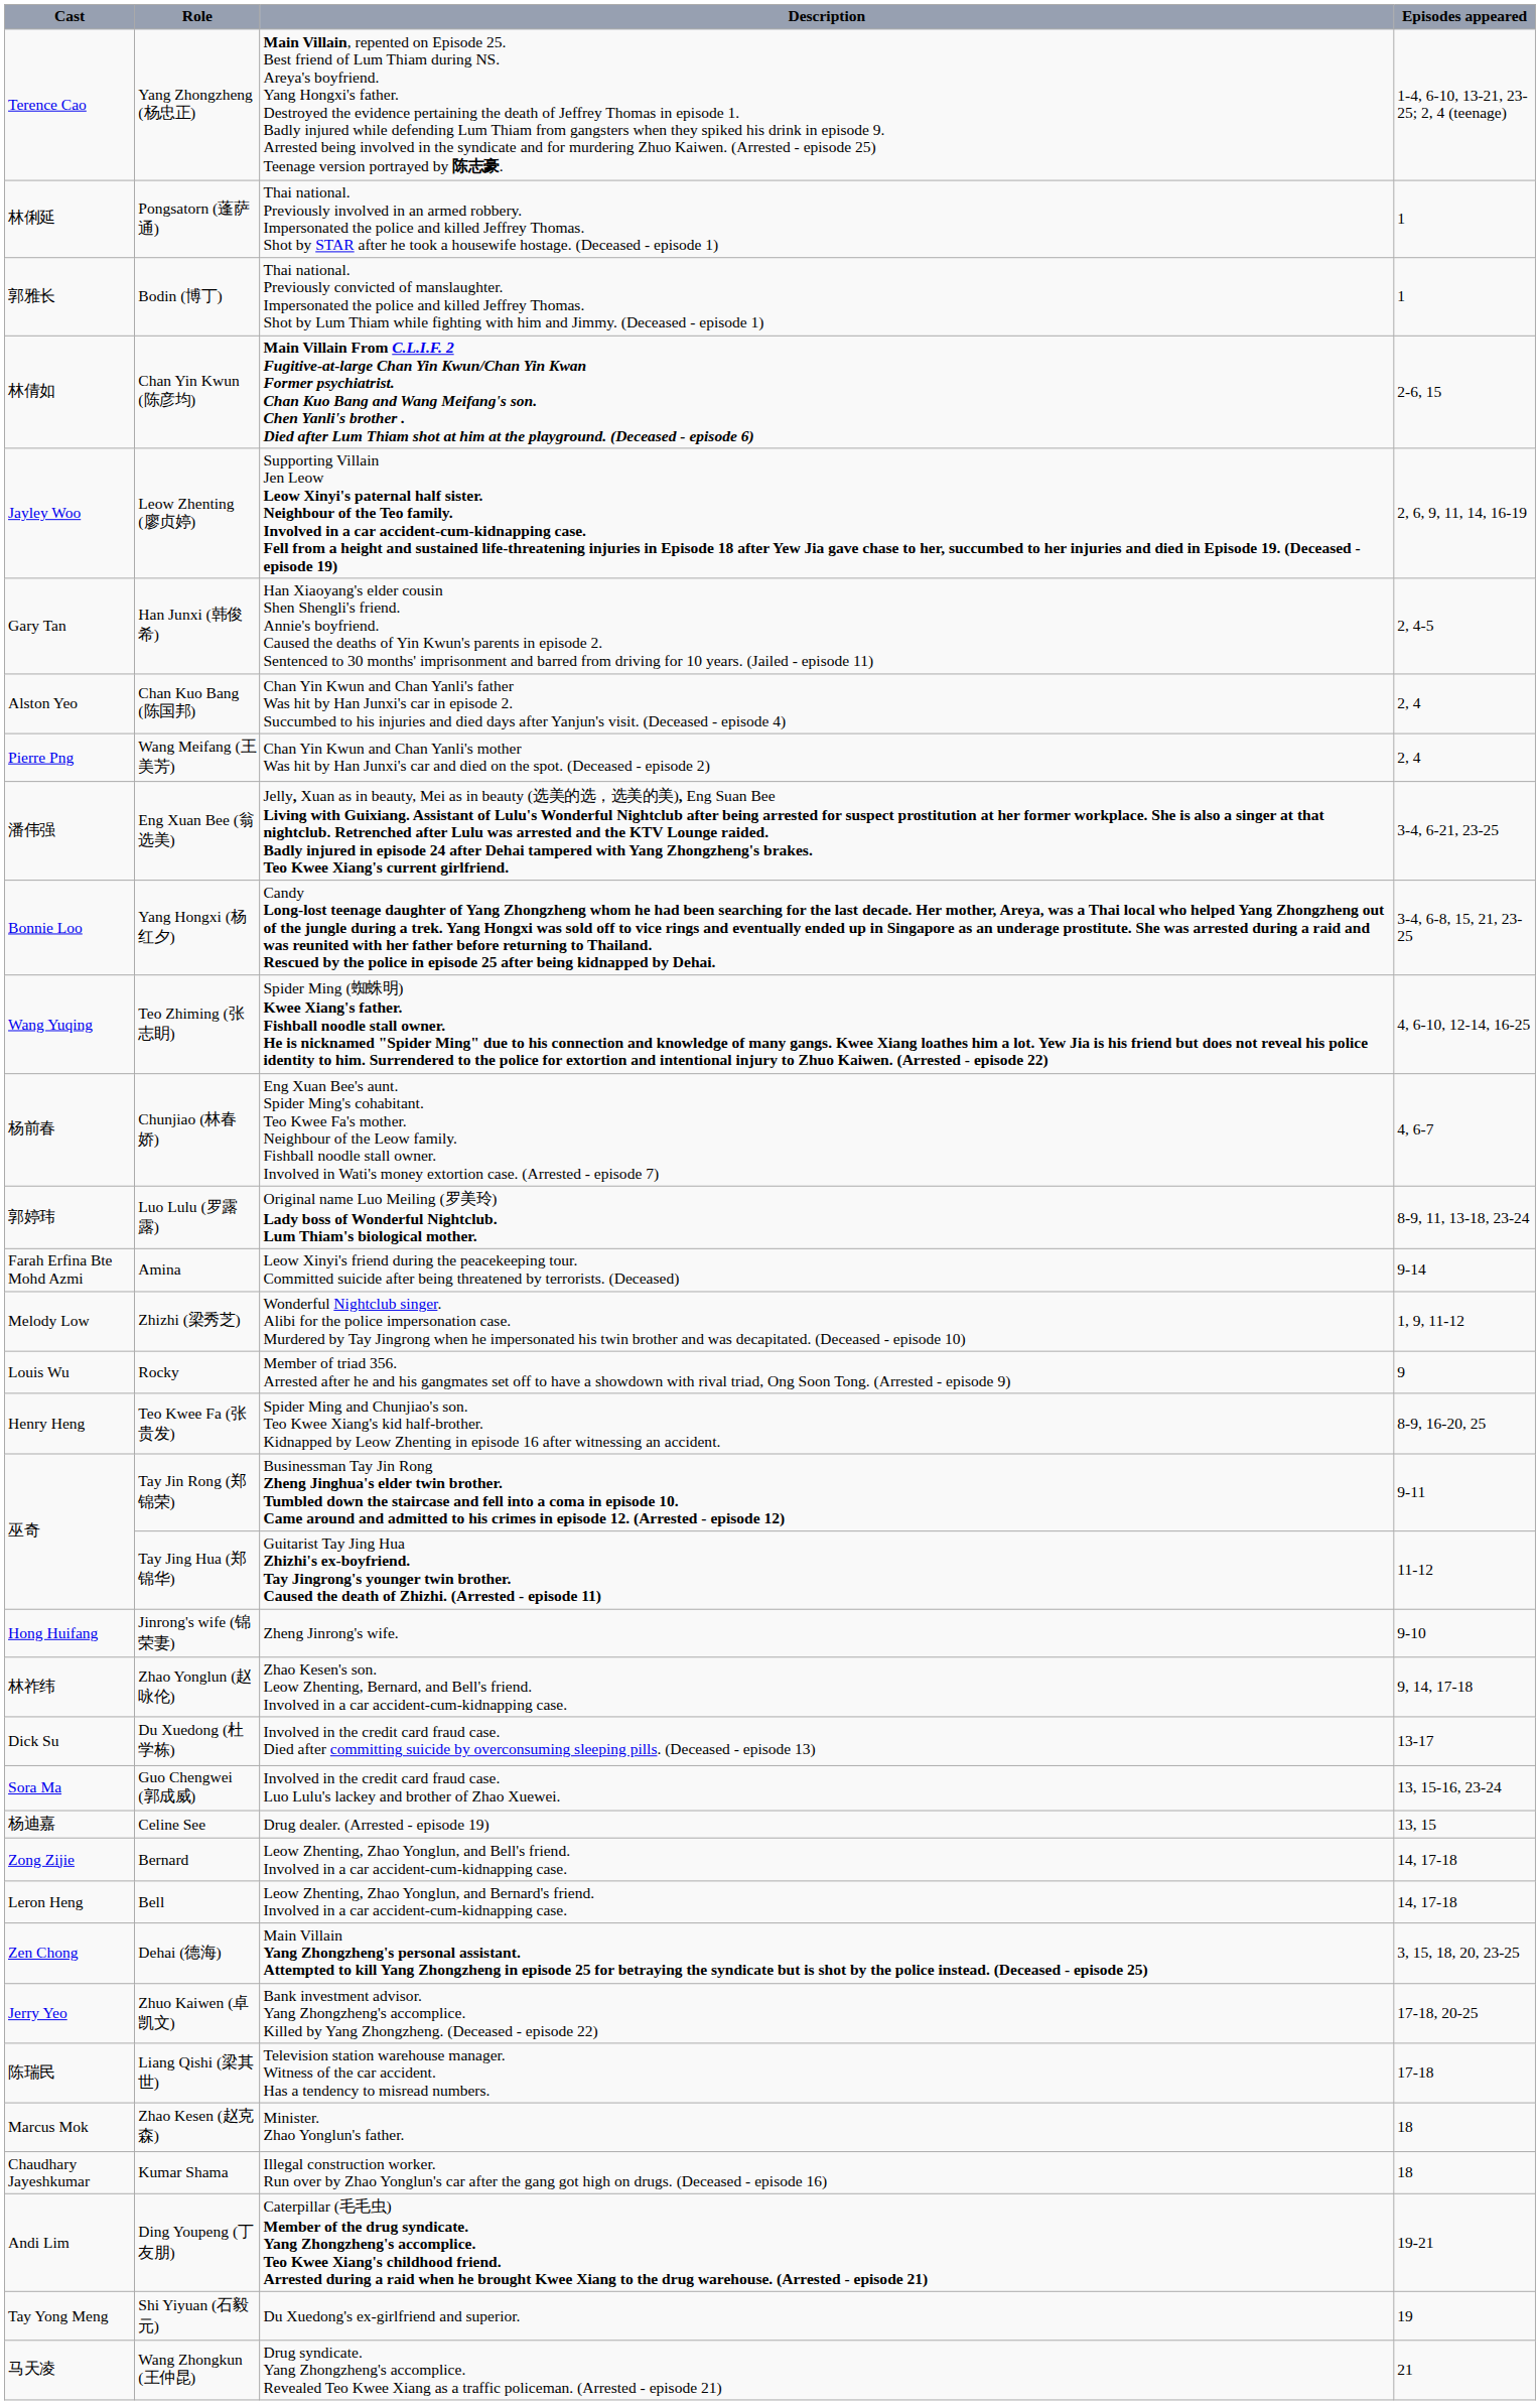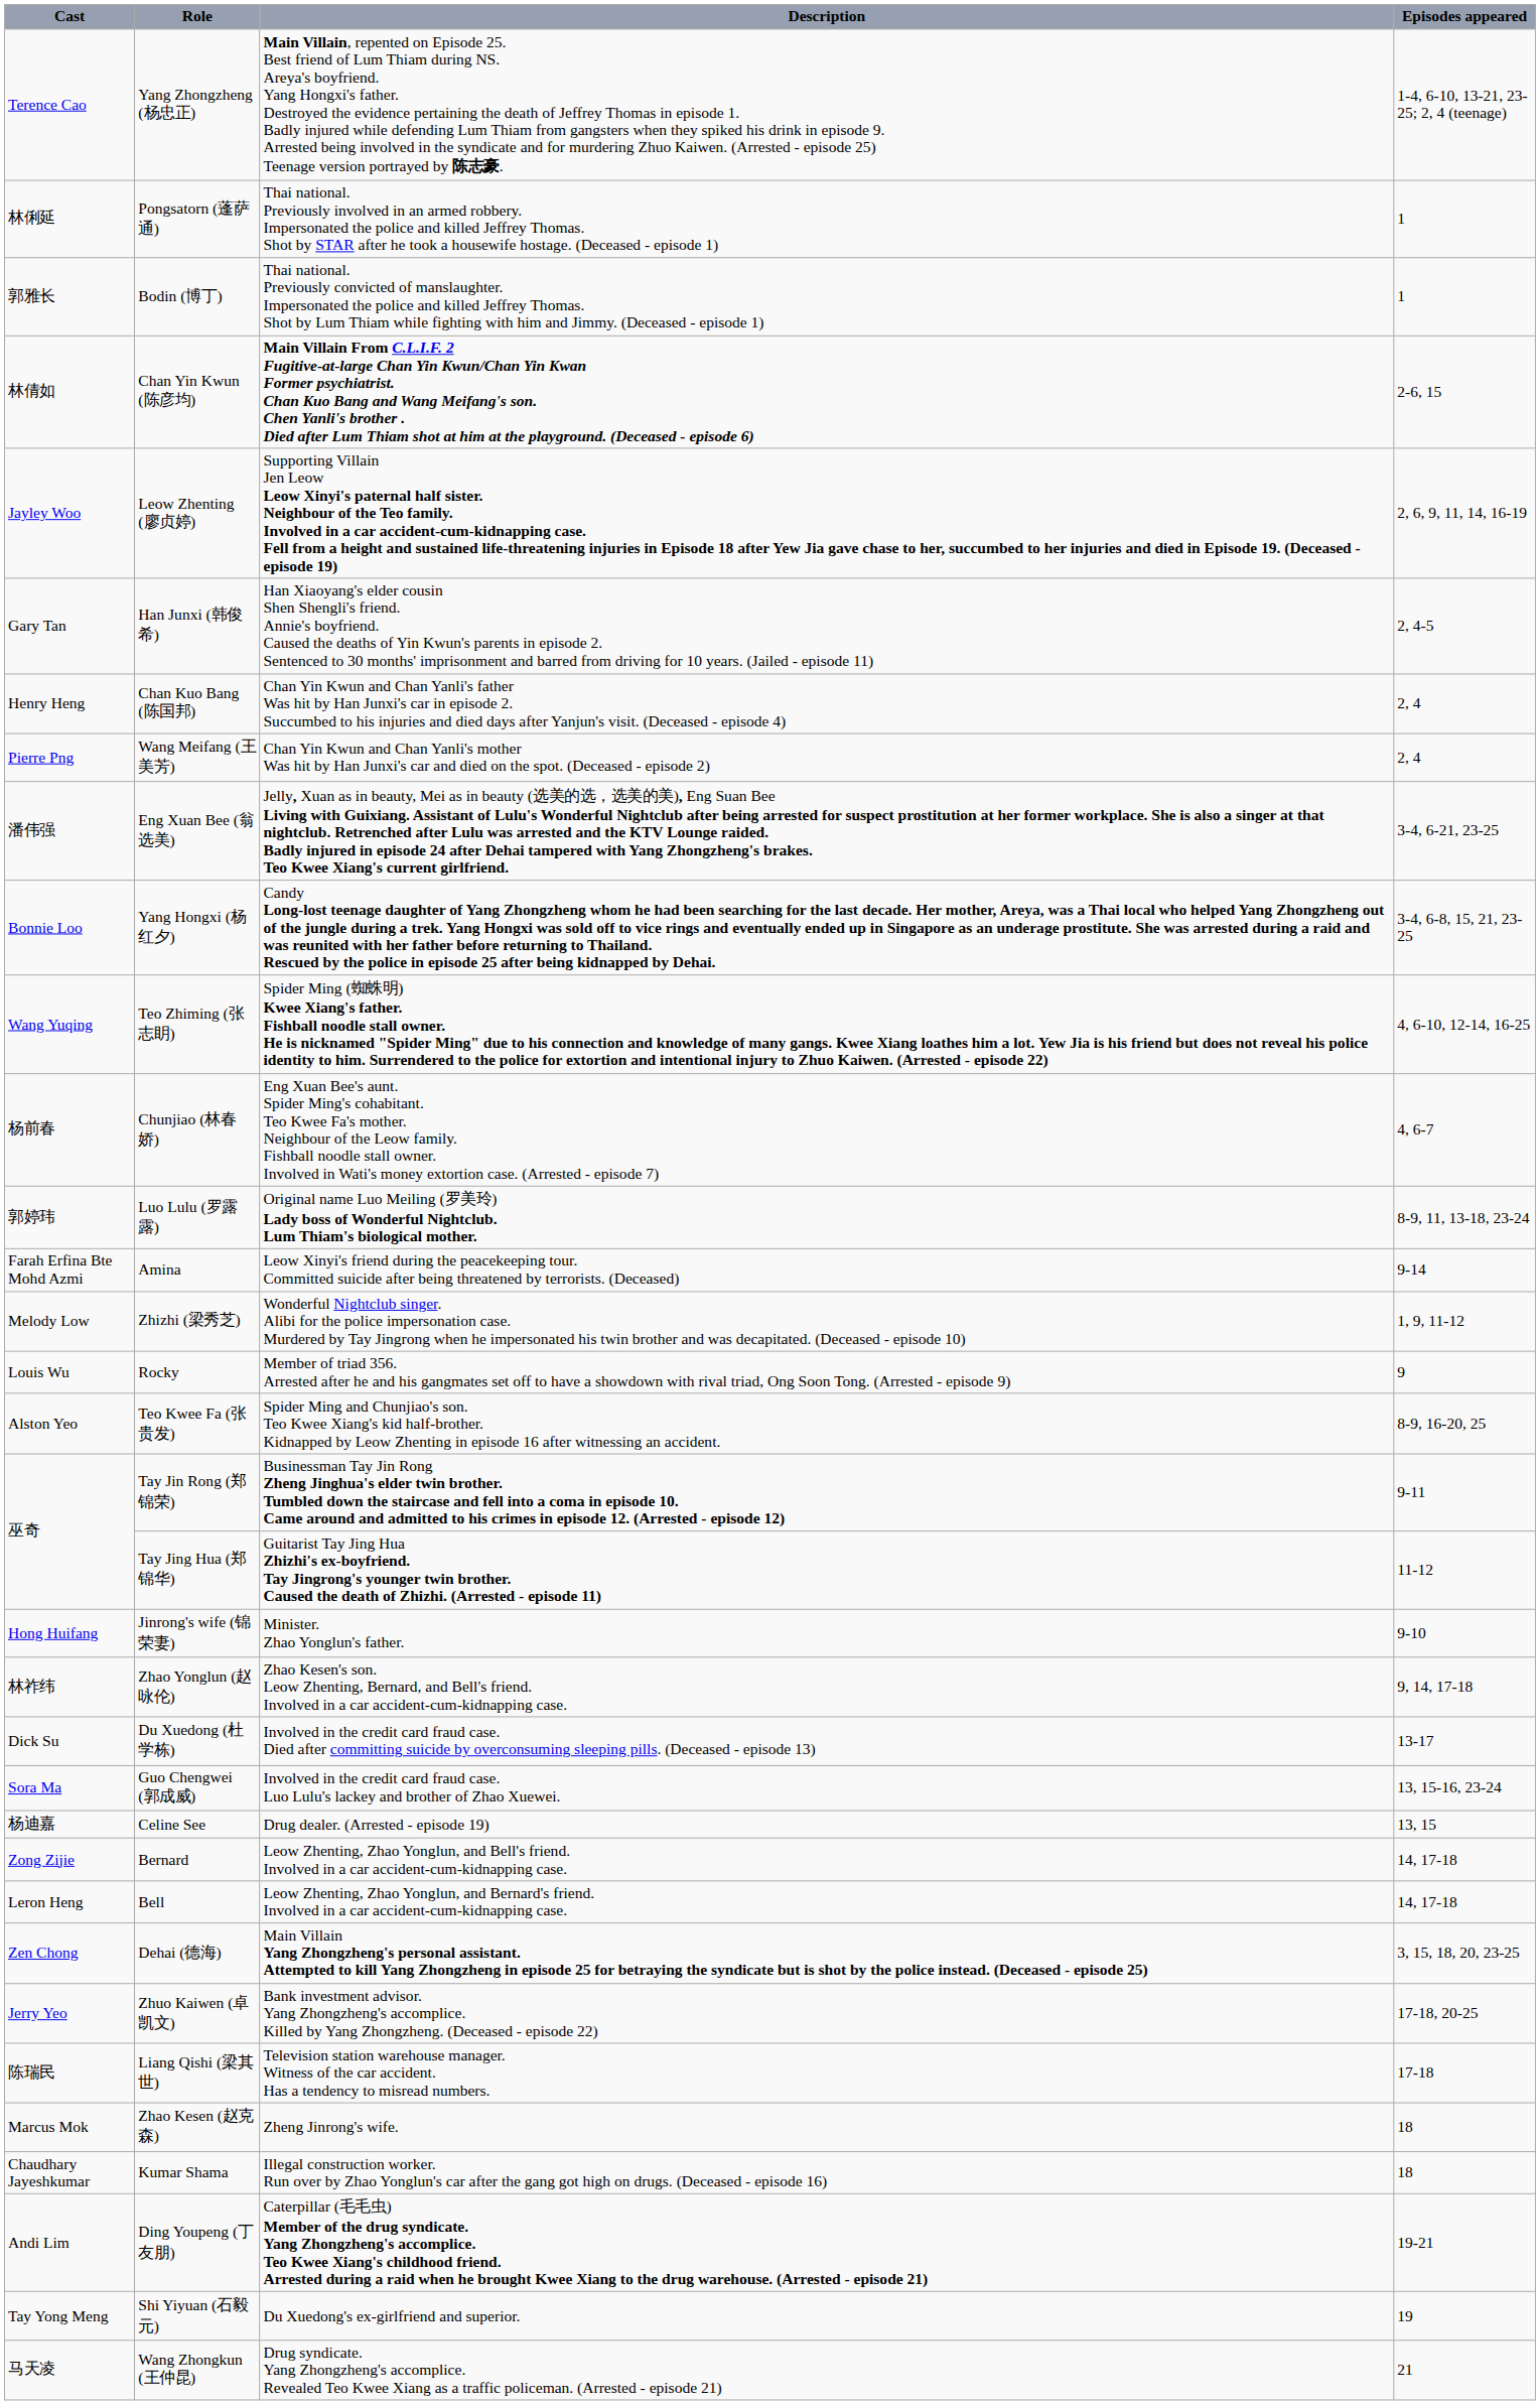 <table class="wikitable">
 <tr>
 <th style="background:#97A0B1">Cast</th>
 <th style="background:#97A0B1">Role</th>
 <th style="background:#97A0B1">Description</th>
 <th style="background:#97A0B1">Episodes appeared</th>
 </tr>
 <tr>
 <td><a href='#'>Terence Cao</a></td>
 <td>Yang Zhongzheng (杨忠正)</td>
 <td><strong>Main Villain</strong>, repented on Episode 25.<br>Best friend of Lum Thiam during NS.<br>Areya's boyfriend.<br>Yang Hongxi's father. <br>Destroyed the evidence pertaining the death of Jeffrey Thomas in episode 1.<br>Badly injured while defending Lum Thiam from gangsters when they spiked his drink in episode 9.<br>Arrested being involved in the syndicate and for murdering Zhuo Kaiwen. (Arrested - episode 25) <br>Teenage version portrayed by <strong>陈志豪</strong>.</td>
 <td>1-4, 6-10, 13-21, 23-25; 2, 4 (teenage)</td>
 </tr>
 <tr>
 <td>林俐延</td>
 <td>Pongsatorn (蓬萨通)</td>
 <td>Thai national.<br> Previously involved in an armed robbery.<br> Impersonated the police and killed Jeffrey Thomas.<br> Shot by <a href='#'>STAR</a> after he took a housewife hostage. (Deceased - episode 1)</td>
 <td>1</td>
 </tr>
 <tr>
 <td>郭雅长</td>
 <td>Bodin (博丁)</td>
 <td>Thai national.<br>Previously convicted of manslaughter.<br>Impersonated the police and killed Jeffrey Thomas.<br>Shot by Lum Thiam while fighting with him and Jimmy. (Deceased - episode 1)</td>
 <td>1</td>
 </tr>
 <tr>
 <td>林倩如</td>
 <td>Chan Yin Kwun (陈彦均)</td>
 <td><strong>Main Villain From <em><a href='#'>C.L.I.F. 2</a><strong><em><br>Fugitive-at-large </strong>Chan Yin Kwun/Chan Yin Kwan<strong> <br>Former psychiatrist.<br>Chan Kuo Bang and Wang Meifang's son.<br>Chen Yanli's brother .<br>Died after Lum Thiam shot at him at the playground. (Deceased - episode 6)</td>
 <td>2-6, 15</td>
 </tr>
 <tr>
 <td><a href='#'>Jayley Woo</a></td>
 <td>Leow Zhenting (廖贞婷)</td>
 <td></strong>Supporting Villain<strong> <br></strong>Jen Leow<strong> <br>Leow Xinyi's paternal half sister.<br>Neighbour of the Teo family. <br>Involved in a car accident-cum-kidnapping case.<br>Fell from a height and sustained life-threatening injuries in Episode 18 after Yew Jia gave chase to her, succumbed to her injuries and died in Episode 19. (Deceased - episode 19)</td>
 <td>2, 6, 9, 11, 14, 16-19</td>
 </tr>
 <tr>
 <td>Gary Tan</td>
 <td>Han Junxi (韩俊希)</td>
 <td>Han Xiaoyang's elder cousin <br>Shen Shengli's friend.<br>Annie's boyfriend.<br>Caused the deaths of Yin Kwun's parents in episode 2.<br>Sentenced to 30 months' imprisonment and barred from driving for 10 years. (Jailed - episode 11)</td>
 <td>2, 4-5</td>
 </tr>
 <tr>
-<td>Alston Yeo</td>
+<td>Henry Heng</td>
 <td>Chan Kuo Bang (陈国邦)</td>
 <td>Chan Yin Kwun and Chan Yanli's father <br>Was hit by Han Junxi's car in episode 2. <br>Succumbed to his injuries and died days after Yanjun's visit. (Deceased - episode 4)</td>
 <td>2, 4</td>
 </tr>
 <tr>
 <td><a href='#'>Pierre Png</a></td>
 <td>Wang Meifang (王美芳)</td>
 <td>Chan Yin Kwun and Chan Yanli's mother <br>Was hit by Han Junxi's car and died on the spot. (Deceased - episode 2)</td>
 <td>2, 4</td>
 </tr>
 <tr>
 <td>潘伟强</td>
 <td>Eng Xuan Bee (翁选美)</td>
 <td></strong>Jelly<strong>, </strong>Xuan as in beauty, Mei as in beauty (选美的选，选美的美)<strong>, </strong>Eng Suan Bee<strong> <br>Living with Guixiang. Assistant of Lulu's Wonderful Nightclub after being arrested for suspect prostitution at her former workplace. She is also a singer at that nightclub. Retrenched after Lulu was arrested and the KTV Lounge raided. <br>Badly injured in episode 24 after Dehai tampered with Yang Zhongzheng's brakes.<br>Teo Kwee Xiang's current girlfriend.</td>
 <td>3-4, 6-21, 23-25</td>
 </tr>
 <tr>
 <td><a href='#'>Bonnie Loo</a></td>
 <td>Yang Hongxi (杨红夕)</td>
 <td></strong>Candy<strong> <br>Long-lost teenage daughter of Yang Zhongzheng whom he had been searching for the last decade. Her mother, Areya, was a Thai local who helped Yang Zhongzheng out of the jungle during a trek. Yang Hongxi was sold off to vice rings and eventually ended up in Singapore as an underage prostitute. She was arrested during a raid and was reunited with her father before returning to Thailand.<br>Rescued by the police in episode 25 after being kidnapped by Dehai.</td>
 <td>3-4, 6-8, 15, 21, 23-25</td>
 </tr>
 <tr>
 <td><a href='#'>Wang Yuqing</a></td>
 <td>Teo Zhiming (张志眀)</td>
 <td></strong>Spider Ming (蜘蛛明)<strong> <br>Kwee Xiang's father.<br>Fishball noodle stall owner.<br>He is nicknamed "Spider Ming" due to his connection and knowledge of many gangs. Kwee Xiang loathes him a lot. Yew Jia is his friend but does not reveal his police identity to him. Surrendered to the police for extortion and intentional injury to Zhuo Kaiwen. (Arrested - episode 22)</td>
 <td>4, 6-10, 12-14, 16-25</td>
 </tr>
 <tr>
 <td>杨前春</td>
 <td>Chunjiao (林春娇)</td>
 <td>Eng Xuan Bee's aunt.<br>Spider Ming's cohabitant.<br>Teo Kwee Fa's mother.<br>Neighbour of the Leow family.<br>Fishball noodle stall owner.<br>Involved in Wati's money extortion case. (Arrested - episode 7)</td>
 <td>4, 6-7</td>
 </tr>
 <tr>
 <td>郭婷玮</td>
 <td>Luo Lulu (罗露露)</td>
 <td>Original name </strong>Luo Meiling (罗美玲)<strong><br>Lady boss of Wonderful Nightclub.<br>Lum Thiam's biological mother.</td>
 <td>8-9, 11, 13-18, 23-24</td>
 </tr>
 <tr>
 <td>Farah Erfina Bte Mohd Azmi</td>
 <td>Amina</td>
 <td>Leow Xinyi's friend during the peacekeeping tour.<br>Committed suicide after being threatened by terrorists. (Deceased)</td>
 <td>9-14</td>
 </tr>
 <tr>
 <td>Melody Low</td>
 <td>Zhizhi (梁秀芝)</td>
 <td>Wonderful <a href='#'>Nightclub singer</a>.<br>Alibi for the police impersonation case.<br>Murdered by Tay Jingrong when he impersonated his twin brother and was decapitated. (Deceased - episode 10)</td>
 <td>1, 9, 11-12</td>
 </tr>
 <tr>
 <td>Louis Wu</td>
 <td>Rocky</td>
 <td>Member of triad 356.<br>Arrested after he and his gangmates set off to have a showdown with rival triad, Ong Soon Tong. (Arrested - episode 9)</td>
 <td>9</td>
 </tr>
 <tr>
-<td>Henry Heng</td>
+<td>Alston Yeo</td>
 <td>Teo Kwee Fa (张贵发)</td>
 <td>Spider Ming and Chunjiao's son.<br>Teo Kwee Xiang's kid half-brother.<br>Kidnapped by Leow Zhenting in episode 16 after witnessing an accident.</td>
 <td>8-9, 16-20, 25</td>
 </tr>
 <tr>
 <td rowspan=2>巫奇</td>
 <td>Tay Jin Rong (郑锦荣)</td>
 <td>Businessman </strong>Tay Jin Rong<strong> <br>Zheng Jinghua's elder twin brother.<br>Tumbled down the staircase and fell into a coma in episode 10.<br>Came around and admitted to his crimes in episode 12. (Arrested - episode 12)</td>
 <td>9-11</td>
 </tr>
 <tr>
 <td>Tay Jing Hua (郑锦华)</td>
 <td>Guitarist </strong>Tay Jing Hua<strong> <br>Zhizhi's ex-boyfriend.<br>Tay Jingrong's younger twin brother.<br>Caused the death of Zhizhi. (Arrested - episode 11)</td>
 <td>11-12</td>
 </tr>
 <tr>
 <td><a href='#'>Hong Huifang</a></td>
 <td>Jinrong's wife (锦荣妻)</td>
-<td>Zheng Jinrong's wife.</td>
+<td>Minister.<br>Zhao Yonglun's father.</td>
 <td>9-10</td>
 </tr>
 <tr>
 <td>林祚纬</td>
 <td>Zhao Yonglun (赵咏伦)</td>
 <td>Zhao Kesen's son.<br>Leow Zhenting, Bernard, and Bell's friend.<br>Involved in a car accident-cum-kidnapping case.</td>
 <td>9, 14, 17-18</td>
 </tr>
 <tr>
 <td>Dick Su</td>
 <td>Du Xuedong (杜学栋)</td>
 <td>Involved in the credit card fraud case.<br>Died after <a href='#'>committing suicide by overconsuming sleeping pills</a>. (Deceased - episode 13)</td>
 <td>13-17</td>
 </tr>
 <tr>
 <td><a href='#'>Sora Ma</a></td>
 <td>Guo Chengwei (郭成威)</td>
 <td>Involved in the credit card fraud case.<br>Luo Lulu's lackey and brother of Zhao Xuewei.</td>
 <td>13, 15-16, 23-24</td>
 </tr>
 <tr>
 <td>杨迪嘉</td>
 <td>Celine See</td>
 <td>Drug dealer. (Arrested - episode 19)</td>
 <td>13, 15</td>
 </tr>
 <tr>
 <td><a href='#'>Zong Zijie</a></td>
 <td>Bernard</td>
 <td>Leow Zhenting, Zhao Yonglun, and Bell's friend.<br>Involved in a car accident-cum-kidnapping case.</td>
 <td>14, 17-18</td>
 </tr>
 <tr>
 <td>Leron Heng</td>
 <td>Bell</td>
 <td>Leow Zhenting, Zhao Yonglun, and Bernard's friend.<br>Involved in a car accident-cum-kidnapping case.</td>
 <td>14, 17-18</td>
 </tr>
 <tr>
 <td><a href='#'>Zen Chong</a></td>
 <td>Dehai (德海)</td>
 <td></strong>Main Villain<strong> <br>Yang Zhongzheng's personal assistant.<br>Attempted to kill Yang Zhongzheng in episode 25 for betraying the syndicate but is shot by the police instead. (Deceased - episode 25)</td>
 <td>3, 15, 18, 20, 23-25</td>
 </tr>
 <tr>
 <td><a href='#'>Jerry Yeo</a></td>
 <td>Zhuo Kaiwen (卓凯文)</td>
 <td>Bank investment advisor.<br>Yang Zhongzheng's accomplice.<br>Killed by Yang Zhongzheng. (Deceased - episode 22)</td>
 <td>17-18, 20-25</td>
 </tr>
 <tr>
 <td>陈瑞民</td>
 <td>Liang Qishi (梁其世)</td>
 <td>Television station warehouse manager.<br>Witness of the car accident.<br>Has a tendency to misread numbers.</td>
 <td>17-18</td>
 </tr>
 <tr>
 <td>Marcus Mok</td>
 <td>Zhao Kesen (赵克森)</td>
-<td>Minister.<br>Zhao Yonglun's father.</td>
+<td>Zheng Jinrong's wife.</td>
 <td>18</td>
 </tr>
 <tr>
 <td>Chaudhary Jayeshkumar</td>
 <td>Kumar Shama</td>
 <td>Illegal construction worker.<br>Run over by Zhao Yonglun's car after the gang got high on drugs. (Deceased - episode 16)</td>
 <td>18</td>
 </tr>
 <tr>
 <td>Andi Lim</td>
 <td>Ding Youpeng (丁友朋)</td>
 <td></strong>Caterpillar (毛毛虫)<strong> <br>Member of the drug syndicate.<br>Yang Zhongzheng's accomplice.<br>Teo Kwee Xiang's childhood friend.<br>Arrested during a raid when he brought Kwee Xiang to the drug warehouse. (Arrested - episode 21)</td>
 <td>19-21</td>
 </tr>
 <tr>
 <td>Tay Yong Meng</td>
 <td>Shi Yiyuan (石毅元)</td>
 <td>Du Xuedong's ex-girlfriend and superior.</td>
 <td>19</td>
 </tr>
 <tr>
 <td>马天凌</td>
 <td>Wang Zhongkun (王仲昆)</td>
 <td>Drug syndicate.<br>Yang Zhongzheng's accomplice.<br>Revealed Teo Kwee Xiang as a traffic policeman. (Arrested - episode 21)</td>
 <td>21</td>
 </tr>
 </table>
